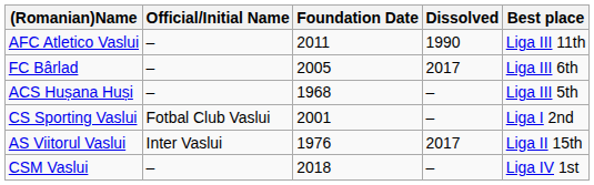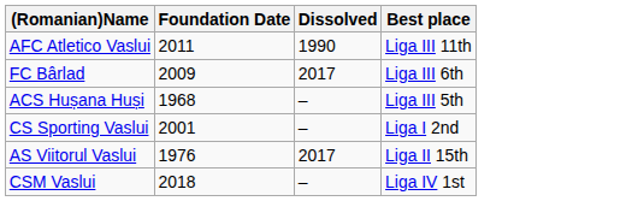 <table class="wikitable sortable mw-collapsible" style=" font-size: 87%;">
 <tr>
 <th>(Romanian)Name</th>
-<th>Official/Initial Name</th>
 <th>Foundation Date</th>
 <th>Dissolved</th>
 <th>Best place</th>
 </tr>
 <tr>
 <td><a href='#'>AFC Atletico Vaslui</a></td>
-<td>–</td>
 <td>2011</td>
 <td>1990</td>
 <td><a href='#'>Liga III</a> 11th</td>
 </tr>
 <tr>
 <td><a href='#'>FC Bârlad</a></td>
-<td>–</td>
-<td>2005</td>
+<td>2009</td>
 <td>2017</td>
 <td><a href='#'>Liga III</a> 6th</td>
 </tr>
 <tr>
 <td><a href='#'>ACS Hușana Huși</a></td>
-<td>–</td>
 <td>1968</td>
 <td>–</td>
 <td><a href='#'>Liga III</a> 5th</td>
 </tr>
 <tr>
 <td><a href='#'>CS Sporting Vaslui</a></td>
-<td>Fotbal Club Vaslui</td>
 <td>2001</td>
 <td>–</td>
 <td><a href='#'>Liga I</a> 2nd</td>
 </tr>
 <tr>
 <td><a href='#'>AS Viitorul Vaslui</a></td>
-<td>Inter Vaslui</td>
 <td>1976</td>
 <td>2017</td>
 <td><a href='#'>Liga II</a> 15th</td>
 </tr>
 <tr>
 <td><a href='#'>CSM Vaslui</a></td>
-<td>–</td>
 <td>2018</td>
 <td>–</td>
 <td><a href='#'>Liga IV</a> 1st</td>
 </tr>
 </table>
